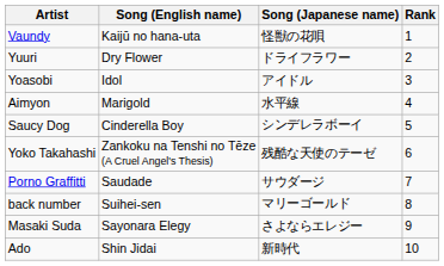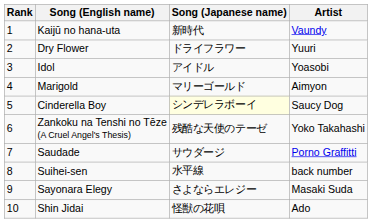 <table class="wikitable">
 <tr>
-<th>Artist</th>
+<th>Rank</th>
 <th>Song (English name)</th>
 <th>Song (Japanese name)</th>
-<th>Rank</th>
+<th>Artist</th>
 </tr>
 <tr>
+<td>1</td>
+<td>Kaijū no hana-uta</td>
+<td>新時代</td>
 <td><a href='#'>Vaundy</a></td>
-<td>Kaijū no hana-uta</td>
-<td>怪獣の花唄</td>
-<td>1</td>
 </tr>
 <tr>
-<td>Yuuri</td>
+<td>2</td>
 <td>Dry Flower</td>
 <td>ドライフラワー</td>
-<td>2</td>
+<td>Yuuri</td>
 </tr>
 <tr>
-<td>Yoasobi</td>
+<td>3</td>
 <td>Idol</td>
 <td>アイドル</td>
-<td>3</td>
+<td>Yoasobi</td>
 </tr>
 <tr>
+<td>4</td>
+<td>Marigold</td>
+<td>マリーゴールド</td>
 <td>Aimyon</td>
-<td>Marigold</td>
-<td>水平線</td>
-<td>4</td>
 </tr>
 <tr>
+<td>5</td>
+<td>Cinderella Boy</td>
+<td style="background: lightyellow;">シンデレラボーイ</td>
 <td>Saucy Dog</td>
-<td>Cinderella Boy</td>
-<td>シンデレラボーイ</td>
-<td>5</td>
 </tr>
 <tr>
-<td>Yoko Takahashi</td>
+<td>6</td>
 <td>Zankoku na Tenshi no Tēze <br><small>(A Cruel Angel's Thesis)</small></td>
 <td>残酷な天使のテーゼ</td>
-<td>6</td>
+<td>Yoko Takahashi</td>
 </tr>
 <tr>
-<td><a href='#'>Porno Graffitti</a></td>
+<td>7</td>
 <td>Saudade</td>
 <td>サウダージ</td>
-<td>7</td>
+<td><a href='#'>Porno Graffitti</a></td>
 </tr>
 <tr>
+<td>8</td>
+<td>Suihei-sen</td>
+<td>水平線</td>
 <td>back number</td>
-<td>Suihei-sen</td>
-<td>マリーゴールド</td>
-<td>8</td>
 </tr>
 <tr>
-<td>Masaki Suda</td>
+<td>9</td>
 <td>Sayonara Elegy</td>
 <td>さよならエレジー</td>
-<td>9</td>
+<td>Masaki Suda</td>
 </tr>
 <tr>
+<td>10</td>
+<td>Shin Jidai</td>
+<td>怪獣の花唄</td>
 <td>Ado</td>
-<td>Shin Jidai</td>
-<td>新時代</td>
-<td>10</td>
 </tr>
 </table>
